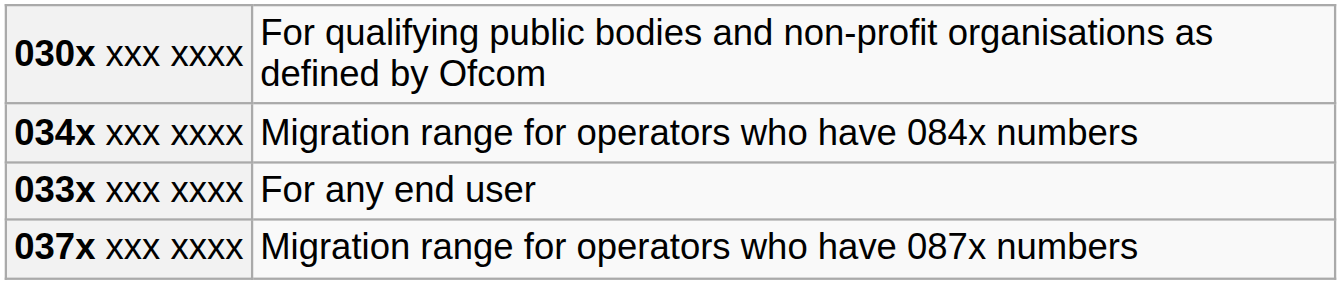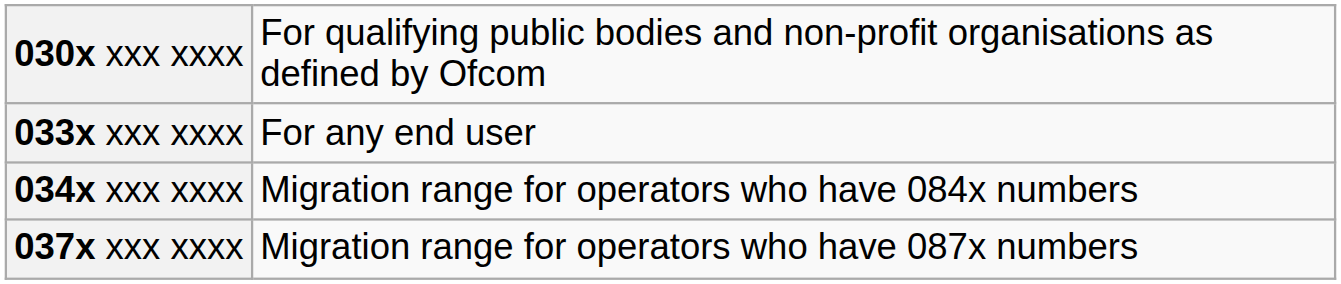 <table class="wikitable" style="width: auto; margin-left: 1.5em;">
 <tr>
 <th scope="row" style="font-weight: normal;"><strong>030x</strong> xxx xxxx</th>
 <td>For qualifying public bodies and non-profit organisations as defined by Ofcom</td>
 </tr>
 <tr>
+<th scope="row" style="font-weight: normal;"><strong>033x</strong> xxx xxxx</th>
+<td>For any end user</td>
+</tr>
+<tr>
 <th scope="row" style="font-weight: normal;"><strong>034x</strong> xxx xxxx</th>
 <td>Migration range for operators who have 084x numbers</td>
-</tr>
-<tr>
-<th scope="row" style="font-weight: normal;"><strong>033x</strong> xxx xxxx</th>
-<td>For any end user</td>
 </tr>
 <tr>
 <th scope="row" style="font-weight: normal;"><strong>037x</strong> xxx xxxx</th>
 <td>Migration range for operators who have 087x numbers</td>
 </tr>
 </table>
